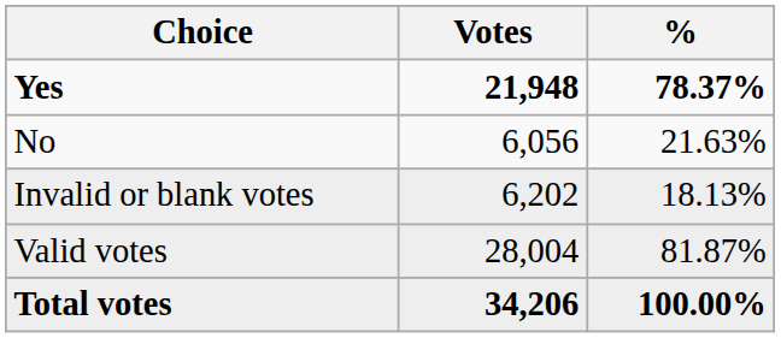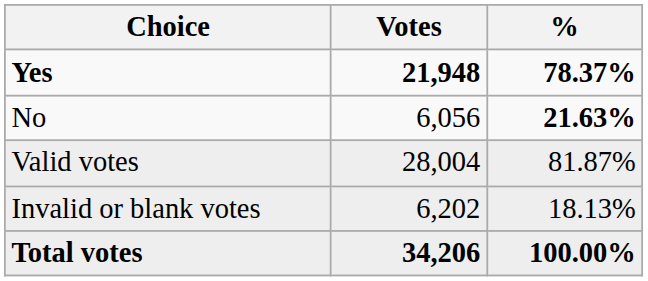 <table class="wikitable">
 <tr>
 <th style=width:11em>Choice</th>
 <th style=width:5em>Votes</th>
 <th style=width:5em>%</th>
 </tr>
 <tr>
 <td> <strong>Yes</strong></td>
 <td style="text-align: right;"><strong>21,948</strong></td>
 <td style="text-align: right;"><strong>78.37%</strong></td>
 </tr>
 <tr>
 <td> No</td>
 <td style="text-align: right;">6,056</td>
-<td style="text-align: right;">21.63%</td>
+<td style="text-align: right;"><strong>21.63%</strong></td>
+</tr>
+<tr style="background-color:#eeeeee" |>
+<td>Valid votes</td>
+<td style="text-align: right;">28,004</td>
+<td style="text-align: right;">81.87%</td>
 </tr>
 <tr style="background-color:#eeeeee" |>
 <td>Invalid or blank votes</td>
 <td style="text-align: right;">6,202</td>
 <td style="text-align: right;">18.13%</td>
 </tr>
 <tr style="background-color:#eeeeee" |>
-<td>Valid votes</td>
-<td style="text-align: right;">28,004</td>
-<td style="text-align: right;">81.87%</td>
-</tr>
-<tr style="background-color:#eeeeee" |>
 <td><strong>Total votes </strong></td>
 <td style="text-align: right;"><strong>34,206</strong></td>
 <td style="text-align: right;"><strong>100.00%</strong></td>
 </tr>
 </table>
